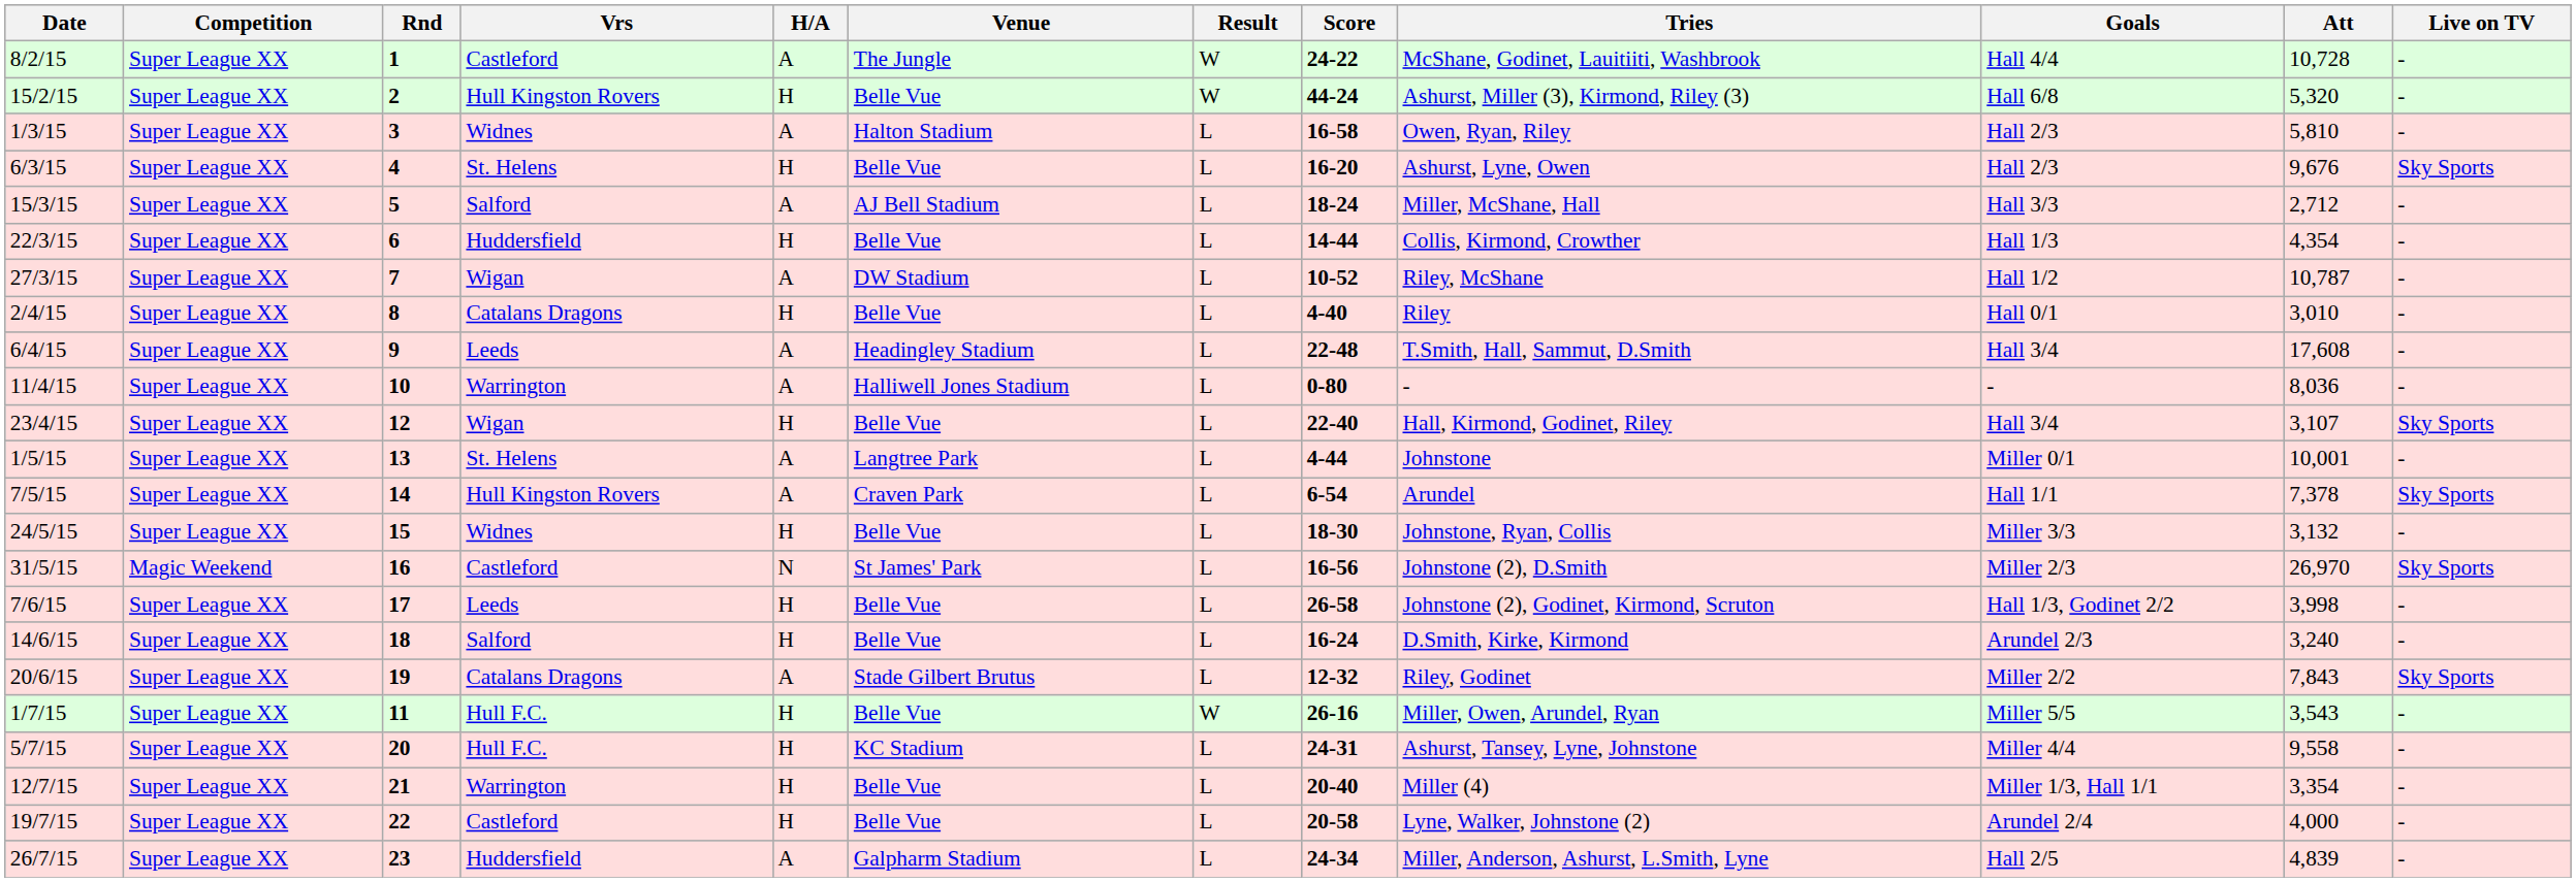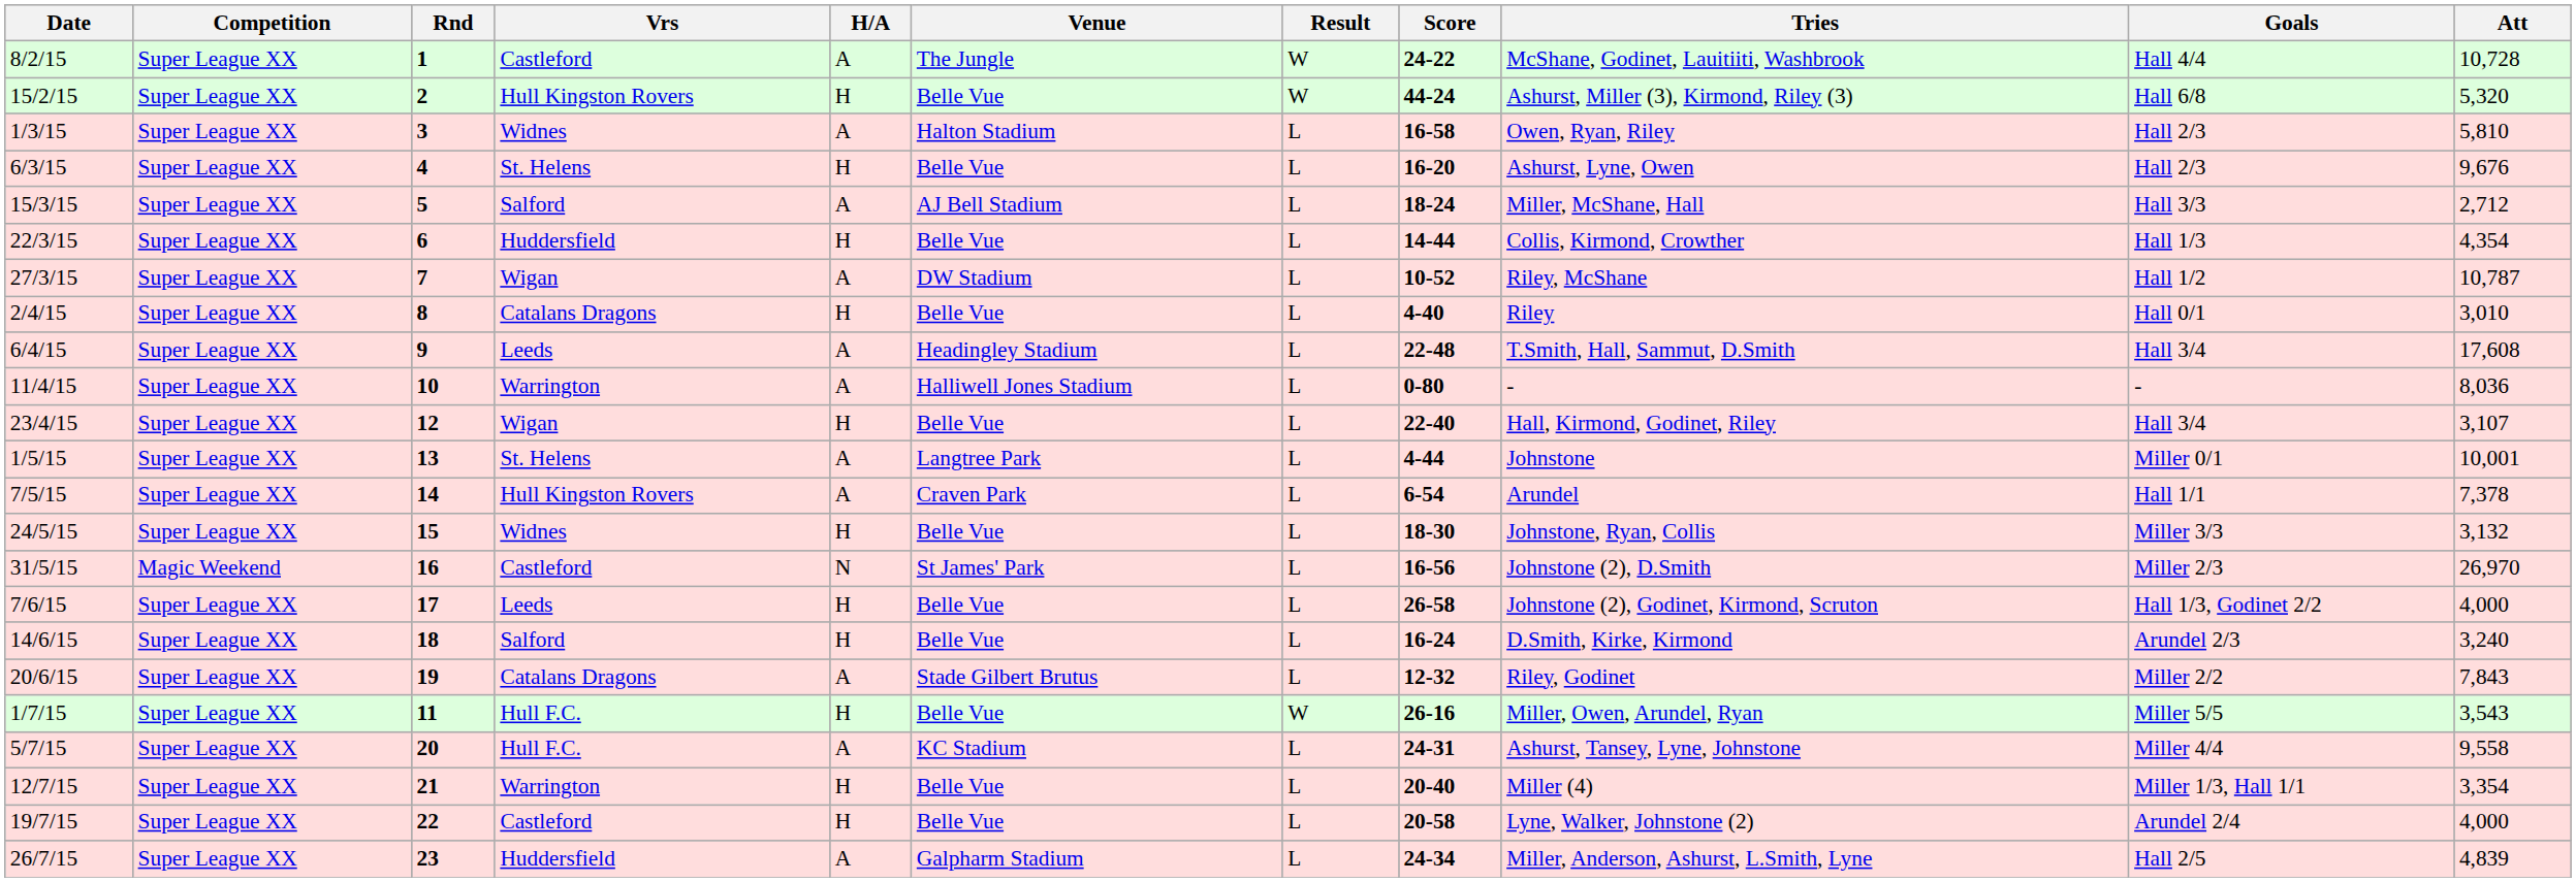 <table class="wikitable"  style="font-size:85%; width:100%;">
 <tr>
 <th>Date</th>
 <th>Competition</th>
 <th>Rnd</th>
 <th>Vrs</th>
 <th>H/A</th>
 <th>Venue</th>
 <th>Result</th>
 <th>Score</th>
 <th>Tries</th>
 <th>Goals</th>
 <th>Att</th>
-<th>Live on TV</th>
 </tr>
 <tr style="background:#ddffdd;" width=20 | >
 <td>8/2/15</td>
 <td><a href='#'>Super League XX</a></td>
 <td><strong>1</strong></td>
 <td><a href='#'>Castleford</a></td>
 <td>A</td>
 <td><a href='#'>The Jungle</a></td>
 <td>W</td>
 <td><strong>24-22</strong></td>
 <td><a href='#'>McShane</a>, <a href='#'>Godinet</a>, <a href='#'>Lauitiiti</a>, <a href='#'>Washbrook</a></td>
 <td><a href='#'>Hall</a> 4/4</td>
 <td>10,728</td>
-<td>-</td>
 </tr>
 <tr style="background:#ddffdd;" width=20 | >
 <td>15/2/15</td>
 <td><a href='#'>Super League XX</a></td>
 <td><strong>2</strong></td>
 <td><a href='#'>Hull Kingston Rovers</a></td>
 <td>H</td>
 <td><a href='#'>Belle Vue</a></td>
 <td>W</td>
 <td><strong>44-24</strong></td>
 <td><a href='#'>Ashurst</a>, <a href='#'>Miller</a> (3), <a href='#'>Kirmond</a>, <a href='#'>Riley</a> (3)</td>
 <td><a href='#'>Hall</a> 6/8</td>
 <td>5,320</td>
-<td>-</td>
 </tr>
 <tr style="background:#ffdddd;" width=20 | >
 <td>1/3/15</td>
 <td><a href='#'>Super League XX</a></td>
 <td><strong>3</strong></td>
 <td><a href='#'>Widnes</a></td>
 <td>A</td>
 <td><a href='#'>Halton Stadium</a></td>
 <td>L</td>
 <td><strong>16-58</strong></td>
 <td><a href='#'>Owen</a>, <a href='#'>Ryan</a>, <a href='#'>Riley</a></td>
 <td><a href='#'>Hall</a> 2/3</td>
 <td>5,810</td>
-<td>-</td>
 </tr>
 <tr style="background:#ffdddd;" width=20 | >
 <td>6/3/15</td>
 <td><a href='#'>Super League XX</a></td>
 <td><strong>4</strong></td>
 <td><a href='#'>St. Helens</a></td>
 <td>H</td>
 <td><a href='#'>Belle Vue</a></td>
 <td>L</td>
 <td><strong>16-20</strong></td>
 <td><a href='#'>Ashurst</a>, <a href='#'>Lyne</a>, <a href='#'>Owen</a></td>
 <td><a href='#'>Hall</a> 2/3</td>
 <td>9,676</td>
-<td><a href='#'>Sky Sports</a></td>
 </tr>
 <tr style="background:#ffdddd;" width=20 | >
 <td>15/3/15</td>
 <td><a href='#'>Super League XX</a></td>
 <td><strong>5</strong></td>
 <td><a href='#'>Salford</a></td>
 <td>A</td>
 <td><a href='#'>AJ Bell Stadium</a></td>
 <td>L</td>
 <td><strong>18-24</strong></td>
 <td><a href='#'>Miller</a>, <a href='#'>McShane</a>, <a href='#'>Hall</a></td>
 <td><a href='#'>Hall</a> 3/3</td>
 <td>2,712</td>
-<td>-</td>
 </tr>
 <tr style="background:#ffdddd;" width=20 | >
 <td>22/3/15</td>
 <td><a href='#'>Super League XX</a></td>
 <td><strong>6</strong></td>
 <td><a href='#'>Huddersfield</a></td>
 <td>H</td>
 <td><a href='#'>Belle Vue</a></td>
 <td>L</td>
 <td><strong>14-44</strong></td>
 <td><a href='#'>Collis</a>, <a href='#'>Kirmond</a>, <a href='#'>Crowther</a></td>
 <td><a href='#'>Hall</a> 1/3</td>
 <td>4,354</td>
-<td>-</td>
 </tr>
 <tr style="background:#ffdddd;" width=20 | >
 <td>27/3/15</td>
 <td><a href='#'>Super League XX</a></td>
 <td><strong>7</strong></td>
 <td><a href='#'>Wigan</a></td>
 <td>A</td>
 <td><a href='#'>DW Stadium</a></td>
 <td>L</td>
 <td><strong>10-52</strong></td>
 <td><a href='#'>Riley</a>, <a href='#'>McShane</a></td>
 <td><a href='#'>Hall</a> 1/2</td>
 <td>10,787</td>
-<td>-</td>
 </tr>
 <tr style="background:#ffdddd;" width=20 | >
 <td>2/4/15</td>
 <td><a href='#'>Super League XX</a></td>
 <td><strong>8</strong></td>
 <td><a href='#'>Catalans Dragons</a></td>
 <td>H</td>
 <td><a href='#'>Belle Vue</a></td>
 <td>L</td>
 <td><strong>4-40</strong></td>
 <td><a href='#'>Riley</a></td>
 <td><a href='#'>Hall</a> 0/1</td>
 <td>3,010</td>
-<td>-</td>
 </tr>
 <tr style="background:#ffdddd;" width=20 | >
 <td>6/4/15</td>
 <td><a href='#'>Super League XX</a></td>
 <td><strong>9</strong></td>
 <td><a href='#'>Leeds</a></td>
 <td>A</td>
 <td><a href='#'>Headingley Stadium</a></td>
 <td>L</td>
 <td><strong>22-48</strong></td>
 <td><a href='#'>T.Smith</a>, <a href='#'>Hall</a>, <a href='#'>Sammut</a>, <a href='#'>D.Smith</a></td>
 <td><a href='#'>Hall</a> 3/4</td>
 <td>17,608</td>
-<td>-</td>
 </tr>
 <tr style="background:#ffdddd;" width=20 | >
 <td>11/4/15</td>
 <td><a href='#'>Super League XX</a></td>
 <td><strong>10</strong></td>
 <td><a href='#'>Warrington</a></td>
 <td>A</td>
 <td><a href='#'>Halliwell Jones Stadium</a></td>
 <td>L</td>
 <td><strong>0-80</strong></td>
 <td>-</td>
 <td>-</td>
 <td>8,036</td>
-<td>-</td>
 </tr>
 <tr style="background:#ffdddd;" width=20 | >
 <td>23/4/15</td>
 <td><a href='#'>Super League XX</a></td>
 <td><strong>12</strong></td>
 <td><a href='#'>Wigan</a></td>
 <td>H</td>
 <td><a href='#'>Belle Vue</a></td>
 <td>L</td>
 <td><strong>22-40</strong></td>
 <td><a href='#'>Hall</a>, <a href='#'>Kirmond</a>, <a href='#'>Godinet</a>, <a href='#'>Riley</a></td>
 <td><a href='#'>Hall</a> 3/4</td>
 <td>3,107</td>
-<td><a href='#'>Sky Sports</a></td>
 </tr>
 <tr style="background:#ffdddd;" width=20 | >
 <td>1/5/15</td>
 <td><a href='#'>Super League XX</a></td>
 <td><strong>13</strong></td>
 <td><a href='#'>St. Helens</a></td>
 <td>A</td>
 <td><a href='#'>Langtree Park</a></td>
 <td>L</td>
 <td><strong>4-44</strong></td>
 <td><a href='#'>Johnstone</a></td>
 <td><a href='#'>Miller</a> 0/1</td>
 <td>10,001</td>
-<td>-</td>
 </tr>
 <tr style="background:#ffdddd;" width=20 | >
 <td>7/5/15</td>
 <td><a href='#'>Super League XX</a></td>
 <td><strong>14</strong></td>
 <td><a href='#'>Hull Kingston Rovers</a></td>
 <td>A</td>
 <td><a href='#'>Craven Park</a></td>
 <td>L</td>
 <td><strong>6-54</strong></td>
 <td><a href='#'>Arundel</a></td>
 <td><a href='#'>Hall</a> 1/1</td>
 <td>7,378</td>
-<td><a href='#'>Sky Sports</a></td>
 </tr>
 <tr style="background:#ffdddd;" width=20 | >
 <td>24/5/15</td>
 <td><a href='#'>Super League XX</a></td>
 <td><strong>15</strong></td>
 <td><a href='#'>Widnes</a></td>
 <td>H</td>
 <td><a href='#'>Belle Vue</a></td>
 <td>L</td>
 <td><strong>18-30</strong></td>
 <td><a href='#'>Johnstone</a>, <a href='#'>Ryan</a>, <a href='#'>Collis</a></td>
 <td><a href='#'>Miller</a> 3/3</td>
 <td>3,132</td>
-<td>-</td>
 </tr>
 <tr style="background:#ffdddd;" width=20 | >
 <td>31/5/15</td>
 <td><a href='#'>Magic Weekend</a></td>
 <td><strong>16</strong></td>
 <td><a href='#'>Castleford</a></td>
 <td>N</td>
 <td><a href='#'>St James' Park</a></td>
 <td>L</td>
 <td><strong>16-56</strong></td>
 <td><a href='#'>Johnstone</a> (2), <a href='#'>D.Smith</a></td>
 <td><a href='#'>Miller</a> 2/3</td>
 <td>26,970</td>
-<td><a href='#'>Sky Sports</a></td>
 </tr>
 <tr style="background:#ffdddd;" width=20 | >
 <td>7/6/15</td>
 <td><a href='#'>Super League XX</a></td>
 <td><strong>17</strong></td>
 <td><a href='#'>Leeds</a></td>
 <td>H</td>
 <td><a href='#'>Belle Vue</a></td>
 <td>L</td>
 <td><strong>26-58</strong></td>
 <td><a href='#'>Johnstone</a> (2), <a href='#'>Godinet</a>, <a href='#'>Kirmond</a>, <a href='#'>Scruton</a></td>
 <td><a href='#'>Hall</a> 1/3, <a href='#'>Godinet</a> 2/2</td>
-<td>3,998</td>
-<td>-</td>
+<td>4,000</td>
 </tr>
 <tr style="background:#ffdddd;" width=20 | >
 <td>14/6/15</td>
 <td><a href='#'>Super League XX</a></td>
 <td><strong>18</strong></td>
 <td><a href='#'>Salford</a></td>
 <td>H</td>
 <td><a href='#'>Belle Vue</a></td>
 <td>L</td>
 <td><strong>16-24</strong></td>
 <td><a href='#'>D.Smith</a>, <a href='#'>Kirke</a>, <a href='#'>Kirmond</a></td>
 <td><a href='#'>Arundel</a> 2/3</td>
 <td>3,240</td>
-<td>-</td>
 </tr>
 <tr style="background:#ffdddd;" width=20 | >
 <td>20/6/15</td>
 <td><a href='#'>Super League XX</a></td>
 <td><strong>19</strong></td>
 <td><a href='#'>Catalans Dragons</a></td>
 <td>A</td>
 <td><a href='#'>Stade Gilbert Brutus</a></td>
 <td>L</td>
 <td><strong>12-32</strong></td>
 <td><a href='#'>Riley</a>, <a href='#'>Godinet</a></td>
 <td><a href='#'>Miller</a> 2/2</td>
 <td>7,843</td>
-<td><a href='#'>Sky Sports</a></td>
 </tr>
 <tr style="background:#ddffdd;" width=20 | >
 <td>1/7/15</td>
 <td><a href='#'>Super League XX</a></td>
 <td><strong>11</strong></td>
 <td><a href='#'>Hull F.C.</a></td>
 <td>H</td>
 <td><a href='#'>Belle Vue</a></td>
 <td>W</td>
 <td><strong>26-16</strong></td>
 <td><a href='#'>Miller</a>, <a href='#'>Owen</a>, <a href='#'>Arundel</a>, <a href='#'>Ryan</a></td>
 <td><a href='#'>Miller</a> 5/5</td>
 <td>3,543</td>
-<td>-</td>
 </tr>
 <tr style="background:#ffdddd;" width=20 | >
 <td>5/7/15</td>
 <td><a href='#'>Super League XX</a></td>
 <td><strong>20</strong></td>
 <td><a href='#'>Hull F.C.</a></td>
-<td>H</td>
+<td>A</td>
 <td><a href='#'>KC Stadium</a></td>
 <td>L</td>
 <td><strong>24-31</strong></td>
 <td><a href='#'>Ashurst</a>, <a href='#'>Tansey</a>, <a href='#'>Lyne</a>, <a href='#'>Johnstone</a></td>
 <td><a href='#'>Miller</a> 4/4</td>
 <td>9,558</td>
-<td>-</td>
 </tr>
 <tr style="background:#ffdddd;" width=20 | >
 <td>12/7/15</td>
 <td><a href='#'>Super League XX</a></td>
 <td><strong>21</strong></td>
 <td><a href='#'>Warrington</a></td>
 <td>H</td>
 <td><a href='#'>Belle Vue</a></td>
 <td>L</td>
 <td><strong>20-40</strong></td>
 <td><a href='#'>Miller</a> (4)</td>
 <td><a href='#'>Miller</a> 1/3, <a href='#'>Hall</a> 1/1</td>
 <td>3,354</td>
-<td>-</td>
 </tr>
 <tr style="background:#ffdddd;" width=20 | >
 <td>19/7/15</td>
 <td><a href='#'>Super League XX</a></td>
 <td><strong>22</strong></td>
 <td><a href='#'>Castleford</a></td>
 <td>H</td>
 <td><a href='#'>Belle Vue</a></td>
 <td>L</td>
 <td><strong>20-58</strong></td>
 <td><a href='#'>Lyne</a>, <a href='#'>Walker</a>, <a href='#'>Johnstone</a> (2)</td>
 <td><a href='#'>Arundel</a> 2/4</td>
 <td>4,000</td>
-<td>-</td>
 </tr>
 <tr style="background:#ffdddd;" width=20 | >
 <td>26/7/15</td>
 <td><a href='#'>Super League XX</a></td>
 <td><strong>23</strong></td>
 <td><a href='#'>Huddersfield</a></td>
 <td>A</td>
 <td><a href='#'>Galpharm Stadium</a></td>
 <td>L</td>
 <td><strong>24-34</strong></td>
 <td><a href='#'>Miller</a>, <a href='#'>Anderson</a>, <a href='#'>Ashurst</a>, <a href='#'>L.Smith</a>, <a href='#'>Lyne</a></td>
 <td><a href='#'>Hall</a> 2/5</td>
 <td>4,839</td>
-<td>-</td>
 </tr>
 </table>
